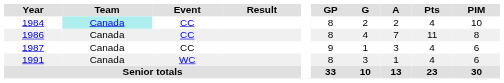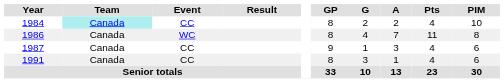 <table border="0" cellpadding="1" cellspacing="0" style="text-align:center; width:50em">
 <tr ALIGN="center" bgcolor="#e0e0e0">
 <th>Year</th>
 <th>Team</th>
 <th>Event</th>
 <th>Result</th>
 <th rowspan="99" bgcolor="#ffffff"> </th>
 <th>GP</th>
 <th>G</th>
 <th>A</th>
 <th>Pts</th>
 <th>PIM</th>
 </tr>
 <tr>
 <td><a href='#'>1984</a></td>
 <td style="background: paleturquoise;"><a href='#'>Canada</a></td>
 <td><a href='#'>CC</a></td>
 <td></td>
 <td>8</td>
 <td>2</td>
 <td>2</td>
 <td>4</td>
 <td>10</td>
 </tr>
 <tr style="background:#f0f0f0;">
 <td><a href='#'>1986</a></td>
 <td>Canada</td>
-<td><a href='#'>CC</a></td>
+<td><a href='#'>WC</a></td>
 <td></td>
 <td>8</td>
 <td>4</td>
 <td>7</td>
 <td>11</td>
 <td>8</td>
 </tr>
 <tr>
 <td><a href='#'>1987</a></td>
 <td>Canada</td>
 <td>CC</td>
 <td></td>
 <td>9</td>
 <td>1</td>
 <td>3</td>
 <td>4</td>
 <td>6</td>
 </tr>
 <tr style="background:#f0f0f0;">
 <td><a href='#'>1991</a></td>
 <td>Canada</td>
-<td><a href='#'>WC</a></td>
+<td>CC</td>
 <td></td>
 <td>8</td>
 <td>3</td>
 <td>1</td>
 <td>4</td>
 <td>6</td>
 </tr>
 <tr bgcolor="#e0e0e0">
 <th colspan=4>Senior totals</th>
 <th>33</th>
 <th>10</th>
 <th>13</th>
 <th>23</th>
 <th>30</th>
 </tr>
 </table>
